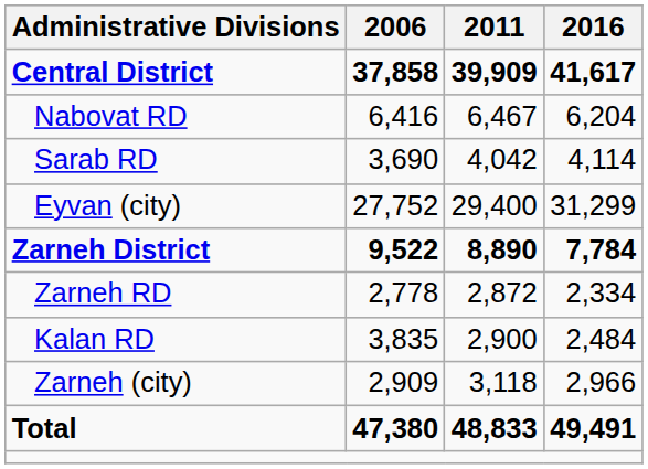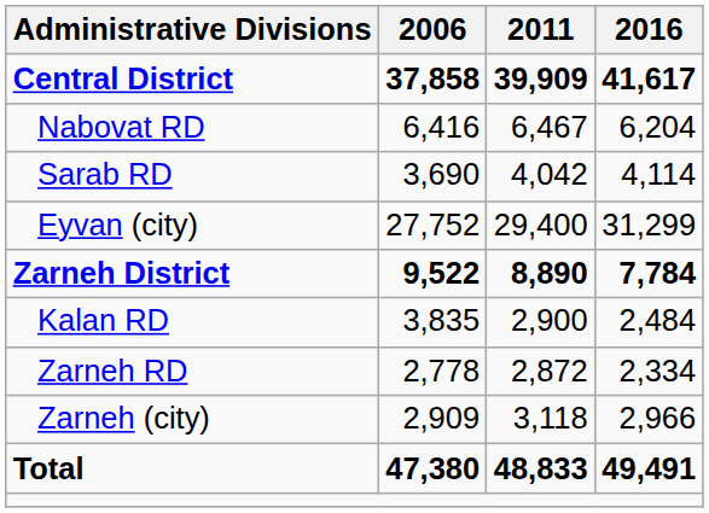 <table class="wikitable">
 <tr>
 <th>Administrative Divisions</th>
 <th>2006</th>
 <th>2011</th>
 <th>2016</th>
 </tr>
 <tr>
 <td><strong><a href='#'>Central District</a></strong></td>
 <td style="text-align: right;"><strong>37,858</strong></td>
 <td style="text-align: right;"><strong>39,909</strong></td>
 <td style="text-align: right;"><strong>41,617</strong></td>
 </tr>
 <tr>
 <td style="padding-left: 1em;"><a href='#'>Nabovat RD</a></td>
 <td style="text-align: right;">6,416</td>
 <td style="text-align: right;">6,467</td>
 <td style="text-align: right;">6,204</td>
 </tr>
 <tr>
 <td style="padding-left: 1em;"><a href='#'>Sarab RD</a></td>
 <td style="text-align: right;">3,690</td>
 <td style="text-align: right;">4,042</td>
 <td style="text-align: right;">4,114</td>
 </tr>
 <tr>
 <td style="padding-left: 1em;"><a href='#'>Eyvan</a> (city)</td>
 <td style="text-align: right;">27,752</td>
 <td style="text-align: right;">29,400</td>
 <td style="text-align: right;">31,299</td>
 </tr>
 <tr>
 <td><strong><a href='#'>Zarneh District</a></strong></td>
 <td style="text-align: right;"><strong>9,522</strong></td>
 <td style="text-align: right;"><strong>8,890</strong></td>
 <td style="text-align: right;"><strong>7,784</strong></td>
 </tr>
 <tr>
+<td style="padding-left: 1em;"><a href='#'>Kalan RD</a></td>
+<td style="text-align: right;">3,835</td>
+<td style="text-align: right;">2,900</td>
+<td style="text-align: right;">2,484</td>
+</tr>
+<tr>
 <td style="padding-left: 1em;"><a href='#'>Zarneh RD</a></td>
 <td style="text-align: right;">2,778</td>
 <td style="text-align: right;">2,872</td>
 <td style="text-align: right;">2,334</td>
-</tr>
-<tr>
-<td style="padding-left: 1em;"><a href='#'>Kalan RD</a></td>
-<td style="text-align: right;">3,835</td>
-<td style="text-align: right;">2,900</td>
-<td style="text-align: right;">2,484</td>
 </tr>
 <tr>
 <td style="padding-left: 1em;"><a href='#'>Zarneh</a> (city)</td>
 <td style="text-align: right;">2,909</td>
 <td style="text-align: right;">3,118</td>
 <td style="text-align: right;">2,966</td>
 </tr>
 <tr>
 <td><strong>Total</strong></td>
 <td style="text-align: right;"><strong>47,380</strong></td>
 <td style="text-align: right;"><strong>48,833</strong></td>
 <td style="text-align: right;"><strong>49,491</strong></td>
 </tr>
 <tr>
 <td colspan=4></td>
 </tr>
 </table>
